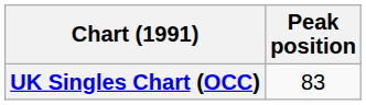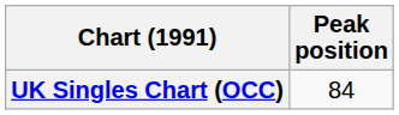 <table class="wikitable plainrowheaders" style="text-align:center">
 <tr>
 <th>Chart (1991)</th>
 <th>Peak<br>position</th>
 </tr>
 <tr>
 <th scope="row"><a href='#'>UK Singles Chart</a> (<a href='#'>OCC</a>)</th>
-<td>83</td>
+<td>84</td>
 </tr>
 </table>
